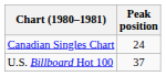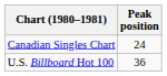 <table class="wikitable">
 <tr>
 <th>Chart (1980–1981)</th>
 <th>Peak<br>position</th>
 </tr>
 <tr>
 <td><a href='#'>Canadian Singles Chart</a></td>
 <td style="text-align:center;">24</td>
 </tr>
 <tr>
 <td>U.S. <a href='#'><em>Billboard</em> Hot 100</a></td>
-<td style="text-align:center;">37</td>
+<td style="text-align:center;">36</td>
 </tr>
 </table>
